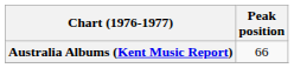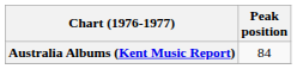 <table class="wikitable sortable plainrowheaders" style="text-align:center">
 <tr>
 <th scope="col">Chart (1976-1977)</th>
 <th scope="col">Peak<br>position</th>
 </tr>
 <tr>
 <th scope="row">Australia Albums (<a href='#'>Kent Music Report</a>)</th>
-<td>66</td>
+<td>84</td>
 </tr>
 <tr>
 </tr>
 <tr>
 </tr>
 <tr>
 </tr>
 <tr>
 </tr>
 </table>
